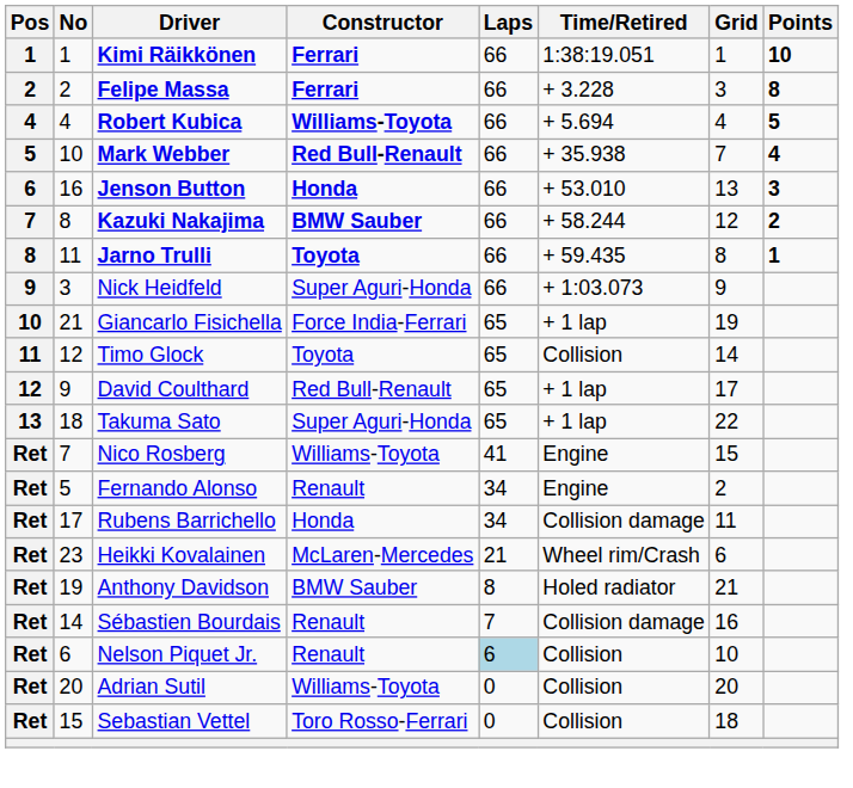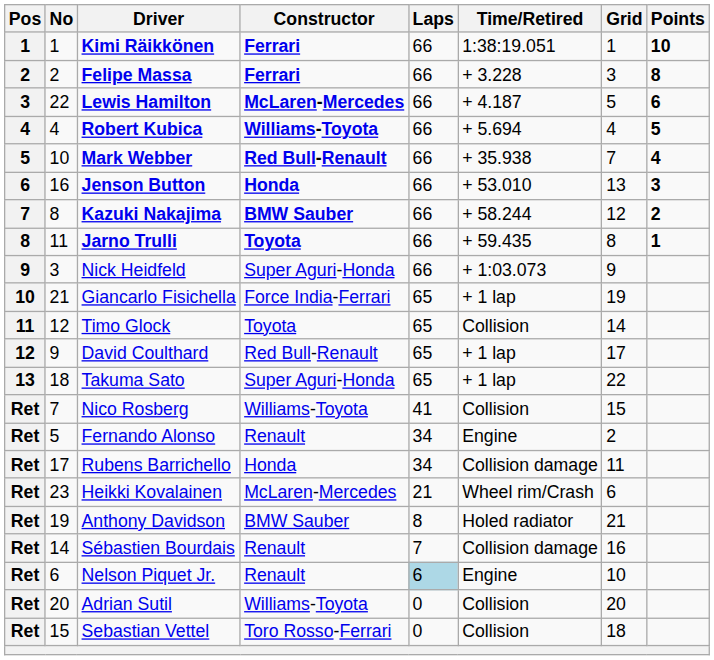 <table class="wikitable" style="font-size: 85%">
 <tr>
 <th>Pos</th>
 <th>No</th>
 <th>Driver</th>
 <th>Constructor</th>
 <th>Laps</th>
 <th>Time/Retired</th>
 <th>Grid</th>
 <th>Points</th>
 </tr>
 <tr>
 <th>1</th>
 <td>1</td>
 <td> <strong><a href='#'>Kimi Räikkönen</a></strong></td>
 <td><strong><a href='#'>Ferrari</a></strong></td>
 <td>66</td>
 <td>1:38:19.051</td>
 <td>1</td>
 <td><strong>10</strong></td>
 </tr>
 <tr>
 <th>2</th>
 <td>2</td>
 <td> <strong><a href='#'>Felipe Massa</a></strong></td>
 <td><strong><a href='#'>Ferrari</a></strong></td>
 <td>66</td>
 <td>+ 3.228</td>
 <td>3</td>
 <td><strong>8</strong></td>
+</tr>
+<tr>
+<th>3</th>
+<td>22</td>
+<td> <strong><a href='#'>Lewis Hamilton</a></strong></td>
+<td><strong><a href='#'>McLaren</a>-<a href='#'>Mercedes</a></strong></td>
+<td>66</td>
+<td>+ 4.187</td>
+<td>5</td>
+<td><strong>6</strong></td>
 </tr>
 <tr>
 <th>4</th>
 <td>4</td>
 <td> <strong><a href='#'>Robert Kubica</a></strong></td>
 <td><strong><a href='#'>Williams</a>-<a href='#'>Toyota</a></strong></td>
 <td>66</td>
 <td>+ 5.694</td>
 <td>4</td>
 <td><strong>5</strong></td>
 </tr>
 <tr>
 <th>5</th>
 <td>10</td>
 <td> <strong><a href='#'>Mark Webber</a></strong></td>
 <td><strong><a href='#'>Red Bull</a>-<a href='#'>Renault</a></strong></td>
 <td>66</td>
 <td>+ 35.938</td>
 <td>7</td>
 <td><strong>4</strong></td>
 </tr>
 <tr>
 <th>6</th>
 <td>16</td>
 <td> <strong><a href='#'>Jenson Button</a></strong></td>
 <td><strong><a href='#'>Honda</a></strong></td>
 <td>66</td>
 <td>+ 53.010</td>
 <td>13</td>
 <td><strong>3</strong></td>
 </tr>
 <tr>
 <th>7</th>
 <td>8</td>
 <td> <strong><a href='#'>Kazuki Nakajima</a></strong></td>
 <td><strong><a href='#'>BMW Sauber</a></strong></td>
 <td>66</td>
 <td>+ 58.244</td>
 <td>12</td>
 <td><strong>2</strong></td>
 </tr>
 <tr>
 <th>8</th>
 <td>11</td>
 <td> <strong><a href='#'>Jarno Trulli</a></strong></td>
 <td><strong><a href='#'>Toyota</a></strong></td>
 <td>66</td>
 <td>+ 59.435</td>
 <td>8</td>
 <td><strong>1</strong></td>
 </tr>
 <tr>
 <th>9</th>
 <td>3</td>
 <td> <a href='#'>Nick Heidfeld</a></td>
 <td><a href='#'>Super Aguri</a>-<a href='#'>Honda</a></td>
 <td>66</td>
 <td>+ 1:03.073</td>
 <td>9</td>
 <td></td>
 </tr>
 <tr>
 <th>10</th>
 <td>21</td>
 <td> <a href='#'>Giancarlo Fisichella</a></td>
 <td><a href='#'>Force India</a>-<a href='#'>Ferrari</a></td>
 <td>65</td>
 <td>+ 1 lap</td>
 <td>19</td>
 <td></td>
 </tr>
 <tr>
 <th>11</th>
 <td>12</td>
 <td> <a href='#'>Timo Glock</a></td>
 <td><a href='#'>Toyota</a></td>
 <td>65</td>
 <td>Collision</td>
 <td>14</td>
 <td></td>
 </tr>
 <tr>
 <th>12</th>
 <td>9</td>
 <td> <a href='#'>David Coulthard</a></td>
 <td><a href='#'>Red Bull</a>-<a href='#'>Renault</a></td>
 <td>65</td>
 <td>+ 1 lap</td>
 <td>17</td>
 <td></td>
 </tr>
 <tr>
 <th>13</th>
 <td>18</td>
 <td> <a href='#'>Takuma Sato</a></td>
 <td><a href='#'>Super Aguri</a>-<a href='#'>Honda</a></td>
 <td>65</td>
 <td>+ 1 lap</td>
 <td>22</td>
 <td></td>
 </tr>
 <tr>
 <th>Ret</th>
 <td>7</td>
 <td> <a href='#'>Nico Rosberg</a></td>
 <td><a href='#'>Williams</a>-<a href='#'>Toyota</a></td>
 <td>41</td>
-<td>Engine</td>
+<td>Collision</td>
 <td>15</td>
 <td></td>
 </tr>
 <tr>
 <th>Ret</th>
 <td>5</td>
 <td> <a href='#'>Fernando Alonso</a></td>
 <td><a href='#'>Renault</a></td>
 <td>34</td>
 <td>Engine</td>
 <td>2</td>
 <td></td>
 </tr>
 <tr>
 <th>Ret</th>
 <td>17</td>
 <td> <a href='#'>Rubens Barrichello</a></td>
 <td><a href='#'>Honda</a></td>
 <td>34</td>
 <td>Collision damage</td>
 <td>11</td>
 <td></td>
 </tr>
 <tr>
 <th>Ret</th>
 <td>23</td>
 <td> <a href='#'>Heikki Kovalainen</a></td>
 <td><a href='#'>McLaren</a>-<a href='#'>Mercedes</a></td>
 <td>21</td>
 <td>Wheel rim/Crash</td>
 <td>6</td>
 <td></td>
 </tr>
 <tr>
 <th>Ret</th>
 <td>19</td>
 <td> <a href='#'>Anthony Davidson</a></td>
 <td><a href='#'>BMW Sauber</a></td>
 <td>8</td>
 <td>Holed radiator</td>
 <td>21</td>
 <td></td>
 </tr>
 <tr>
 <th>Ret</th>
 <td>14</td>
 <td> <a href='#'>Sébastien Bourdais</a></td>
 <td><a href='#'>Renault</a></td>
 <td>7</td>
 <td>Collision damage</td>
 <td>16</td>
 <td></td>
 </tr>
 <tr>
 <th>Ret</th>
 <td>6</td>
 <td> <a href='#'>Nelson Piquet Jr.</a></td>
 <td><a href='#'>Renault</a></td>
 <td style="background: lightblue;">6</td>
-<td>Collision</td>
+<td>Engine</td>
 <td>10</td>
 <td></td>
 </tr>
 <tr>
 <th>Ret</th>
 <td>20</td>
 <td> <a href='#'>Adrian Sutil</a></td>
 <td><a href='#'>Williams</a>-<a href='#'>Toyota</a></td>
 <td>0</td>
 <td>Collision</td>
 <td>20</td>
 <td></td>
 </tr>
 <tr>
 <th>Ret</th>
 <td>15</td>
 <td> <a href='#'>Sebastian Vettel</a></td>
 <td><a href='#'>Toro Rosso</a>-<a href='#'>Ferrari</a></td>
 <td>0</td>
 <td>Collision</td>
 <td>18</td>
 <td></td>
 </tr>
 <tr>
 <th colspan="8"></th>
 </tr>
 </table>
